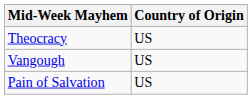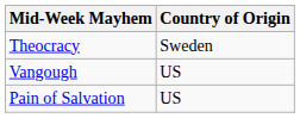 <table class="wikitable">
 <tr>
 <th>Mid-Week Mayhem</th>
 <th>Country of Origin</th>
 </tr>
 <tr>
 <td><a href='#'>Theocracy</a></td>
-<td>US</td>
+<td>Sweden</td>
 </tr>
 <tr>
 <td><a href='#'>Vangough</a></td>
 <td>US</td>
 </tr>
 <tr>
 <td><a href='#'>Pain of Salvation</a></td>
 <td>US</td>
 </tr>
 </table>
